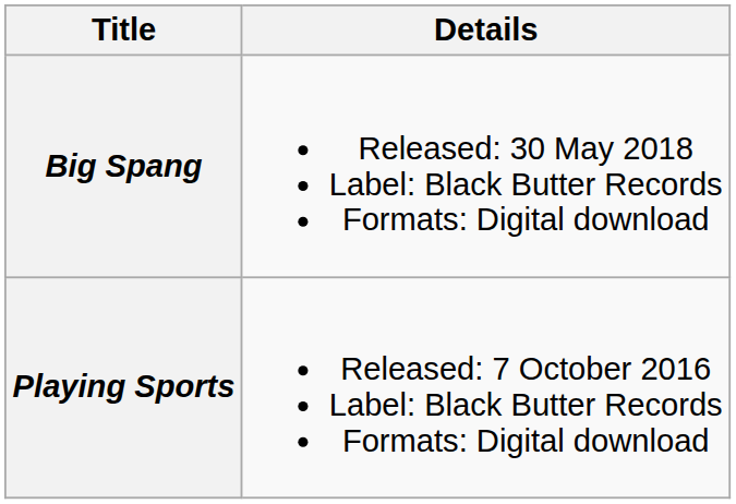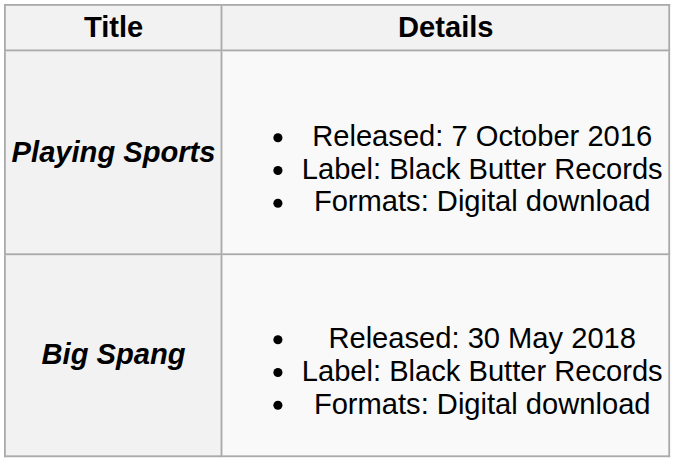 <table class="wikitable plainrowheaders" style="text-align:center;">
 <tr>
 <th>Title</th>
 <th>Details</th>
 </tr>
 <tr>
+<th scope="row"><em>Playing Sports</em></th>
+<td><br><ul><li>Released: 7 October 2016</li><li>Label: Black Butter Records</li><li>Formats: Digital download</li></ul></td>
+</tr>
+<tr>
 <th scope="row"><em>Big Spang</em></th>
 <td><br><ul><li>Released: 30 May 2018</li><li>Label: Black Butter Records</li><li>Formats: Digital download</li></ul></td>
 </tr>
-<tr>
-<th scope="row"><em>Playing Sports</em></th>
-<td><br><ul><li>Released: 7 October 2016</li><li>Label: Black Butter Records</li><li>Formats: Digital download</li></ul></td>
-</tr>
 </table>
